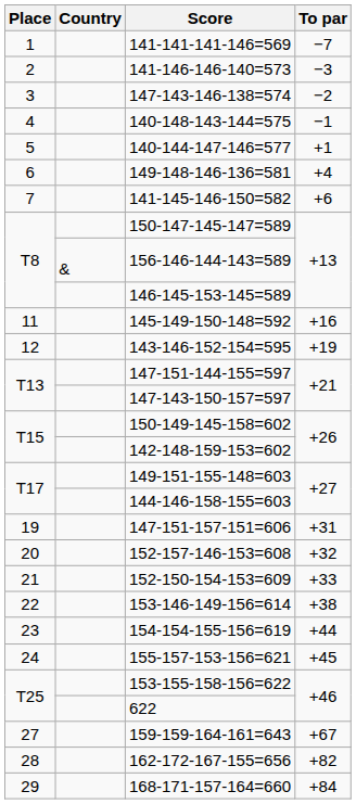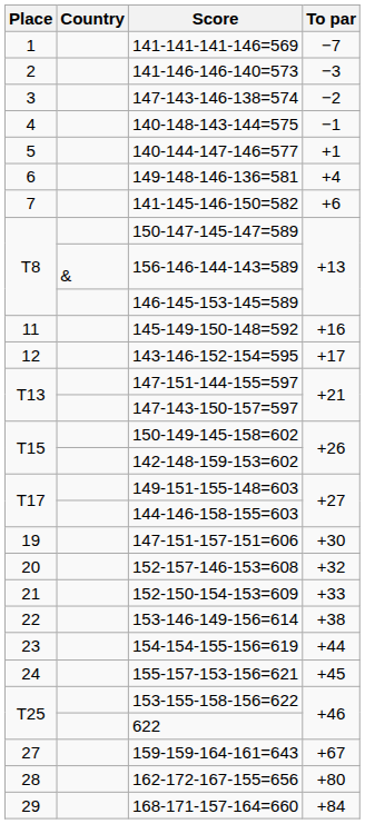 <table class="wikitable" style="font-size:95%;">
 <tr>
 <th>Place</th>
 <th>Country</th>
 <th>Score</th>
 <th>To par</th>
 </tr>
 <tr>
 <td align=center>1</td>
 <td></td>
 <td>141-141-141-146=569</td>
 <td align=center>−7</td>
 </tr>
 <tr>
 <td align=center>2</td>
 <td></td>
 <td>141-146-146-140=573</td>
 <td align=center>−3</td>
 </tr>
 <tr>
 <td align=center>3</td>
 <td></td>
 <td>147-143-146-138=574</td>
 <td align=center>−2</td>
 </tr>
 <tr>
 <td align=center>4</td>
 <td></td>
 <td>140-148-143-144=575</td>
 <td align=center>−1</td>
 </tr>
 <tr>
 <td align=center>5</td>
 <td></td>
 <td>140-144-147-146=577</td>
 <td align=center>+1</td>
 </tr>
 <tr>
 <td align=center>6</td>
 <td></td>
 <td>149-148-146-136=581</td>
 <td align=center>+4</td>
 </tr>
 <tr>
 <td align=center>7</td>
 <td></td>
 <td>141-145-146-150=582</td>
 <td align=center>+6</td>
 </tr>
 <tr>
 <td rowspan=3 align=center>T8</td>
 <td></td>
 <td>150-147-145-147=589</td>
 <td rowspan=3 align=center>+13</td>
 </tr>
 <tr>
 <td><br>& </td>
 <td>156-146-144-143=589</td>
 </tr>
 <tr>
 <td></td>
 <td>146-145-153-145=589</td>
 </tr>
 <tr>
 <td align=center>11</td>
 <td></td>
 <td>145-149-150-148=592</td>
 <td align=center>+16</td>
 </tr>
 <tr>
 <td align=center>12</td>
 <td></td>
 <td>143-146-152-154=595</td>
-<td align=center>+19</td>
+<td align=center>+17</td>
 </tr>
 <tr>
 <td rowspan=2 align=center>T13</td>
 <td></td>
 <td>147-151-144-155=597</td>
 <td rowspan=2 align=center>+21</td>
 </tr>
 <tr>
 <td></td>
 <td>147-143-150-157=597</td>
 </tr>
 <tr>
 <td rowspan=2 align=center>T15</td>
 <td></td>
 <td>150-149-145-158=602</td>
 <td rowspan=2 align=center>+26</td>
 </tr>
 <tr>
 <td></td>
 <td>142-148-159-153=602</td>
 </tr>
 <tr>
 <td rowspan=2 align=center>T17</td>
 <td></td>
 <td>149-151-155-148=603</td>
 <td rowspan=2 align=center>+27</td>
 </tr>
 <tr>
 <td></td>
 <td>144-146-158-155=603</td>
 </tr>
 <tr>
 <td align=center>19</td>
 <td></td>
 <td>147-151-157-151=606</td>
-<td align=center>+31</td>
+<td align=center>+30</td>
 </tr>
 <tr>
 <td align=center>20</td>
 <td></td>
 <td>152-157-146-153=608</td>
 <td align=center>+32</td>
 </tr>
 <tr>
 <td align=center>21</td>
 <td></td>
 <td>152-150-154-153=609</td>
 <td align=center>+33</td>
 </tr>
 <tr>
 <td align=center>22</td>
 <td></td>
 <td>153-146-149-156=614</td>
 <td align=center>+38</td>
 </tr>
 <tr>
 <td align=center>23</td>
 <td></td>
 <td>154-154-155-156=619</td>
 <td align=center>+44</td>
 </tr>
 <tr>
 <td align=center>24</td>
 <td></td>
 <td>155-157-153-156=621</td>
 <td align=center>+45</td>
 </tr>
 <tr>
 <td rowspan=2 align=center>T25</td>
 <td></td>
 <td>153-155-158-156=622</td>
 <td rowspan=2 align=center>+46</td>
 </tr>
 <tr>
 <td></td>
 <td>622</td>
 </tr>
 <tr>
 <td align=center>27</td>
 <td></td>
 <td>159-159-164-161=643</td>
 <td align=center>+67</td>
 </tr>
 <tr>
 <td align=center>28</td>
 <td></td>
 <td>162-172-167-155=656</td>
-<td align=center>+82</td>
+<td align=center>+80</td>
 </tr>
 <tr>
 <td align=center>29</td>
 <td></td>
 <td>168-171-157-164=660</td>
 <td align=center>+84</td>
 </tr>
 </table>
